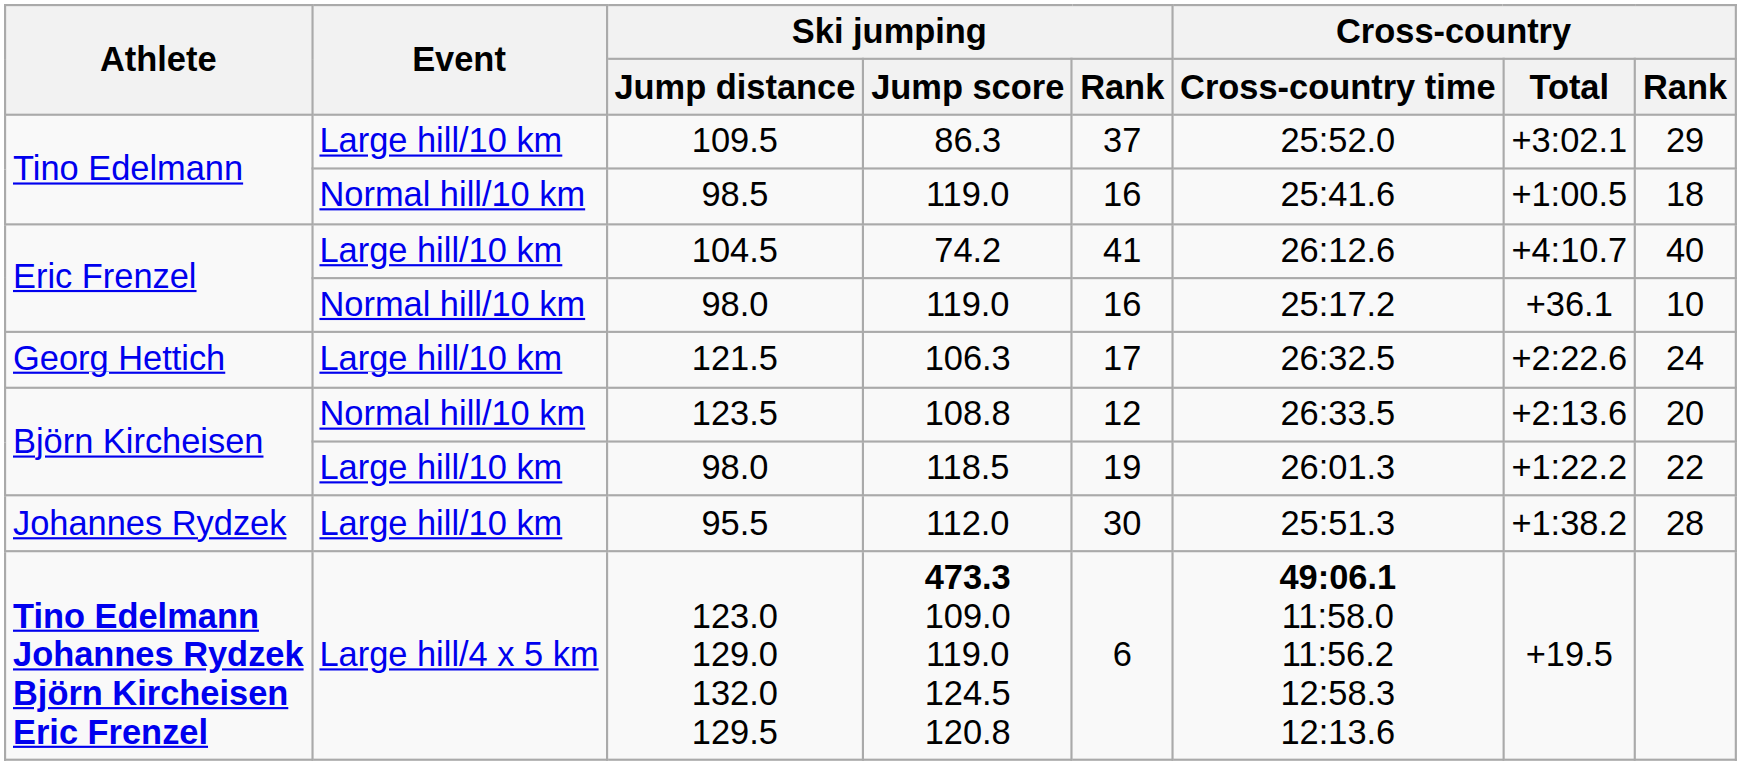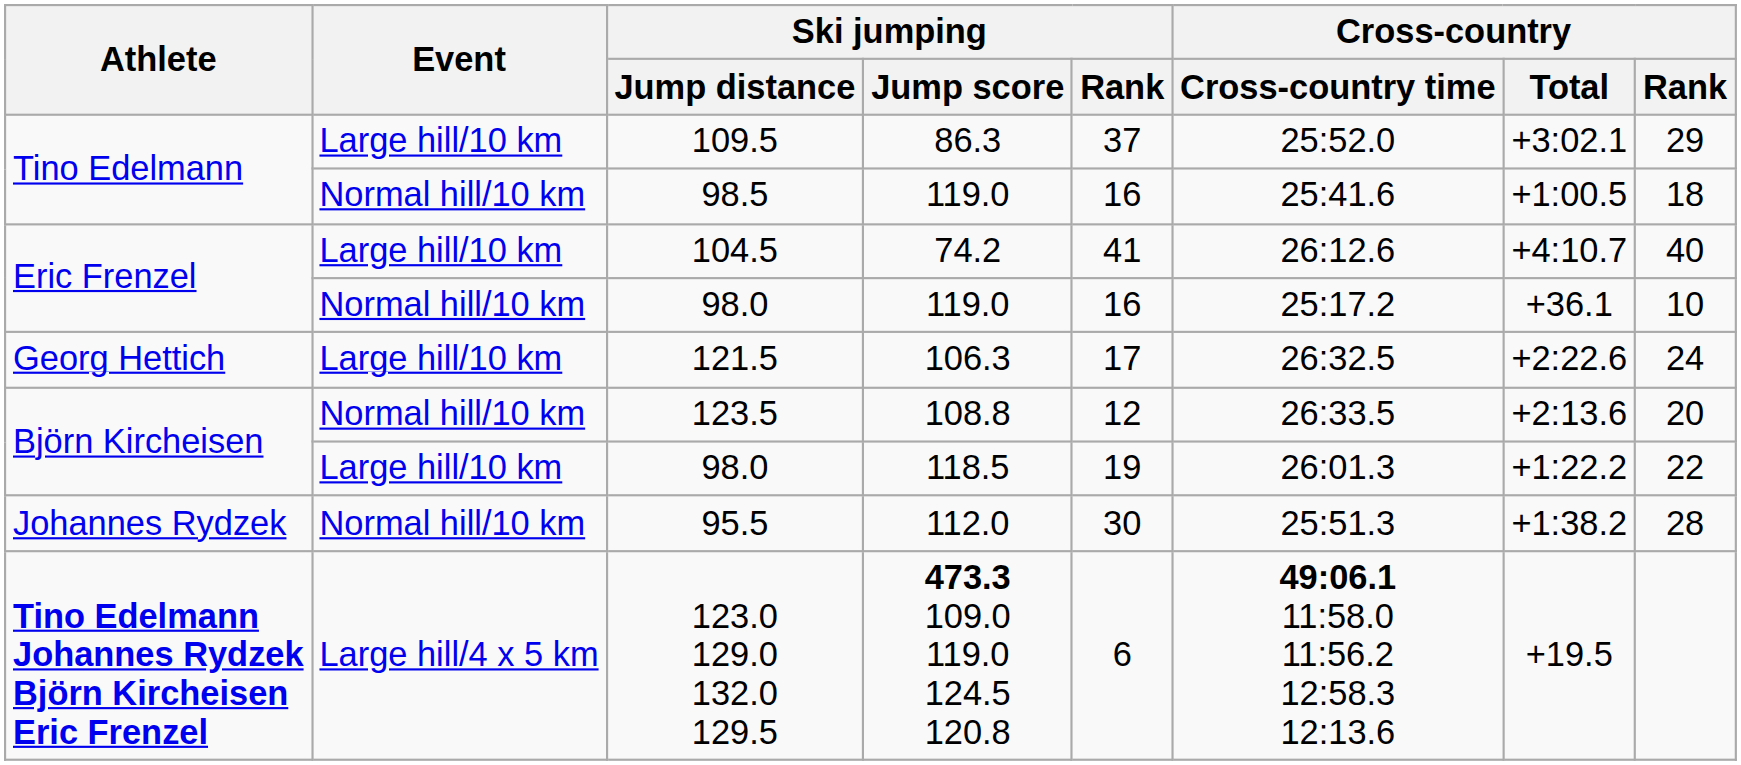 <table class="wikitable">
 <tr>
 <th rowspan="2">Athlete</th>
 <th rowspan="2">Event</th>
 <th colspan="3">Ski jumping</th>
 <th colspan="6">Cross-country</th>
 </tr>
 <tr>
 <th>Jump distance</th>
 <th>Jump score</th>
 <th>Rank</th>
 <th>Cross-country time</th>
 <th>Total</th>
 <th>Rank</th>
 </tr>
 <tr>
 <td rowspan=2><a href='#'>Tino Edelmann</a></td>
 <td><a href='#'>Large hill/10 km</a></td>
 <td align="center">109.5</td>
 <td align="center">86.3</td>
 <td align="center">37</td>
 <td align="center">25:52.0</td>
 <td align="center">+3:02.1</td>
 <td align="center">29</td>
 </tr>
 <tr>
 <td><a href='#'>Normal hill/10 km</a></td>
 <td align="center">98.5</td>
 <td align="center">119.0</td>
 <td align="center">16</td>
 <td align="center">25:41.6</td>
 <td align="center">+1:00.5</td>
 <td align="center">18</td>
 </tr>
 <tr>
 <td rowspan=2><a href='#'>Eric Frenzel</a></td>
 <td><a href='#'>Large hill/10 km</a></td>
 <td align="center">104.5</td>
 <td align="center">74.2</td>
 <td align="center">41</td>
 <td align="center">26:12.6</td>
 <td align="center">+4:10.7</td>
 <td align="center">40</td>
 </tr>
 <tr>
 <td><a href='#'>Normal hill/10 km</a></td>
 <td align="center">98.0</td>
 <td align="center">119.0</td>
 <td align="center">16</td>
 <td align="center">25:17.2</td>
 <td align="center">+36.1</td>
 <td align="center">10</td>
 </tr>
 <tr>
 <td rowspan=1><a href='#'>Georg Hettich</a></td>
 <td><a href='#'>Large hill/10 km</a></td>
 <td align="center">121.5</td>
 <td align="center">106.3</td>
 <td align="center">17</td>
 <td align="center">26:32.5</td>
 <td align="center">+2:22.6</td>
 <td align="center">24</td>
 </tr>
 <tr>
 <td rowspan=2><a href='#'>Björn Kircheisen</a></td>
 <td><a href='#'>Normal hill/10 km</a></td>
 <td align="center">123.5</td>
 <td align="center">108.8</td>
 <td align="center">12</td>
 <td align="center">26:33.5</td>
 <td align="center">+2:13.6</td>
 <td align="center">20</td>
 </tr>
 <tr>
 <td><a href='#'>Large hill/10 km</a></td>
 <td align="center">98.0</td>
 <td align="center">118.5</td>
 <td align="center">19</td>
 <td align="center">26:01.3</td>
 <td align="center">+1:22.2</td>
 <td align="center">22</td>
 </tr>
 <tr>
 <td rowspan=1><a href='#'>Johannes Rydzek</a></td>
-<td><a href='#'>Large hill/10 km</a></td>
+<td><a href='#'>Normal hill/10 km</a></td>
 <td align="center">95.5</td>
 <td align="center">112.0</td>
 <td align="center">30</td>
 <td align="center">25:51.3</td>
 <td align="center">+1:38.2</td>
 <td align="center">28</td>
 </tr>
 <tr>
 <td><br><strong><a href='#'>Tino Edelmann</a><br><a href='#'>Johannes Rydzek</a><br><a href='#'>Björn Kircheisen</a><br><a href='#'>Eric Frenzel</a></strong></td>
 <td><a href='#'>Large hill/4 x 5 km</a></td>
 <td align="center"><br>123.0<br>129.0<br>132.0<br>129.5</td>
 <td align="center"><strong>473.3</strong><br>109.0<br>119.0<br>124.5<br>120.8</td>
 <td align="center">6</td>
 <td align="center"><strong>49:06.1</strong><br>11:58.0<br>11:56.2<br>12:58.3<br>12:13.6</td>
 <td align="center">+19.5</td>
 <td align="center"></td>
 </tr>
 </table>
